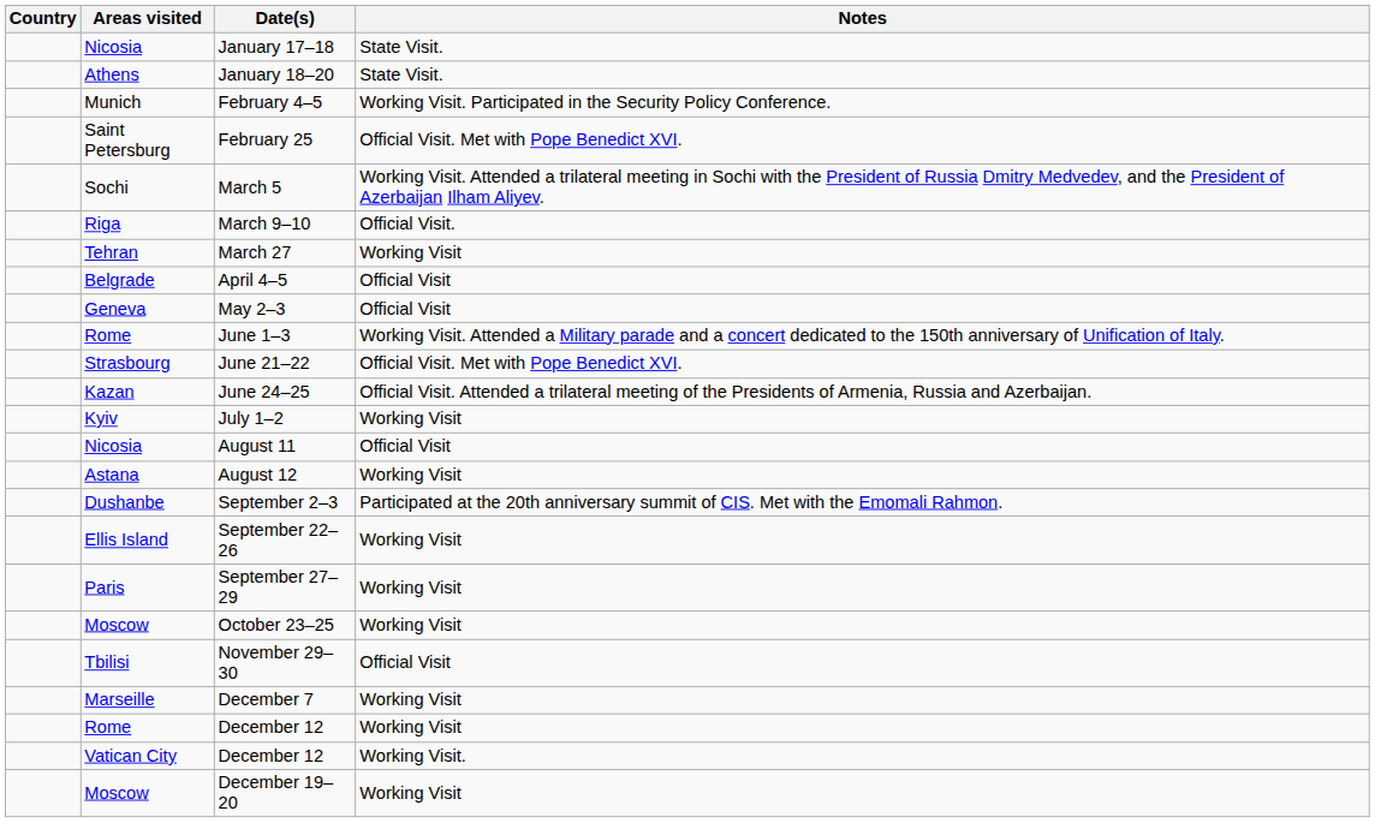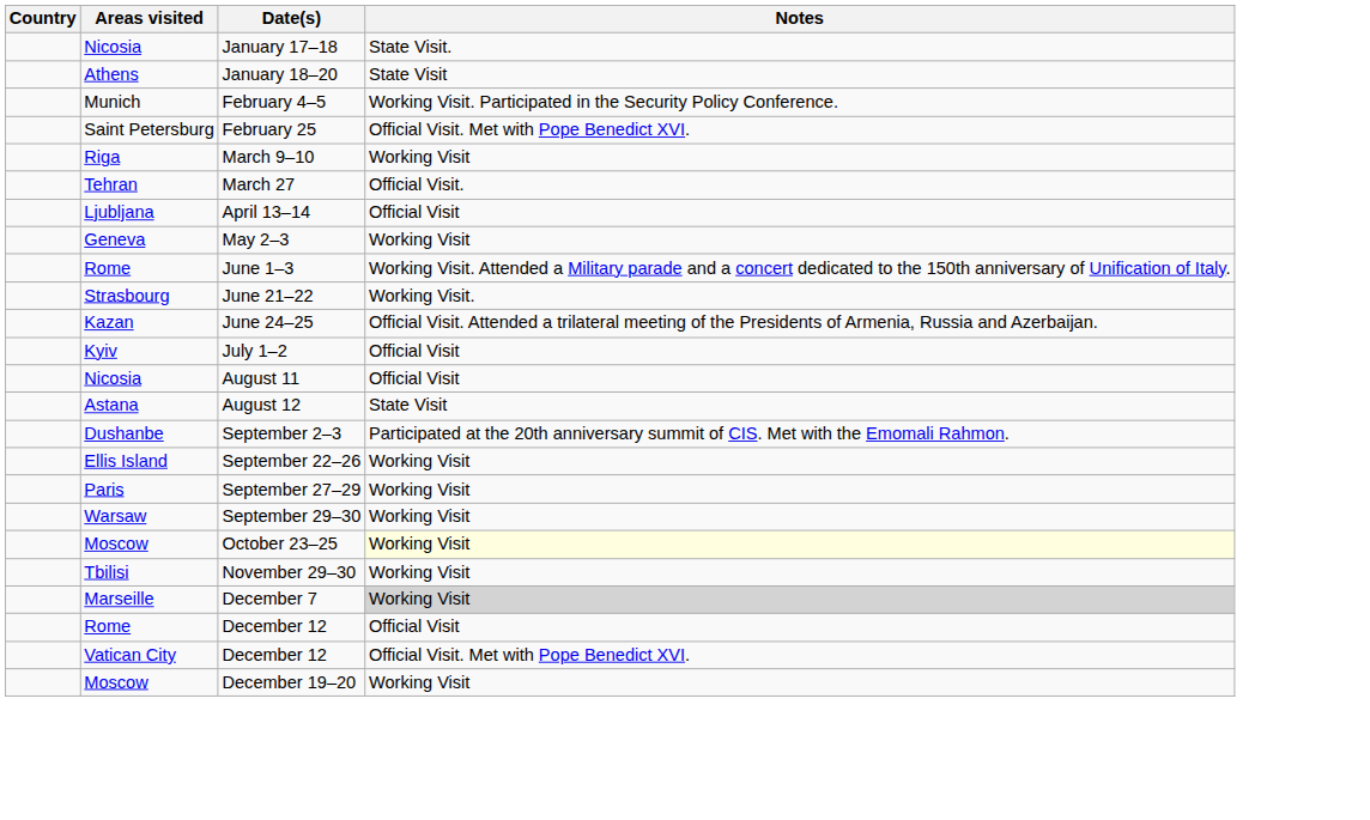 <table class="wikitable">
 <tr>
 <th>Country</th>
 <th>Areas visited</th>
 <th>Date(s)</th>
 <th>Notes</th>
 </tr>
 <tr>
 <td></td>
 <td><a href='#'>Nicosia</a></td>
 <td>January 17–18</td>
 <td>State Visit.</td>
 </tr>
 <tr>
 <td></td>
 <td><a href='#'>Athens</a></td>
 <td>January 18–20</td>
-<td>State Visit.</td>
+<td>State Visit</td>
 </tr>
 <tr>
 <td></td>
 <td>Munich</td>
 <td>February 4–5</td>
 <td>Working Visit. Participated in the Security Policy Conference.</td>
 </tr>
 <tr>
 <td></td>
 <td>Saint Petersburg</td>
 <td>February 25</td>
 <td>Official Visit. Met with <a href='#'>Pope Benedict XVI</a>.</td>
 </tr>
 <tr>
 <td></td>
-<td>Sochi</td>
-<td>March 5</td>
-<td>Working Visit. Attended a trilateral meeting in Sochi with the <a href='#'>President of Russia</a> <a href='#'>Dmitry Medvedev</a>, and the <a href='#'>President of Azerbaijan</a> <a href='#'>Ilham Aliyev</a>.</td>
-</tr>
-<tr>
-<td></td>
 <td><a href='#'>Riga</a></td>
 <td>March 9–10</td>
-<td>Official Visit.</td>
+<td>Working Visit</td>
 </tr>
 <tr>
 <td></td>
 <td><a href='#'>Tehran</a></td>
 <td>March 27</td>
-<td>Working Visit</td>
+<td>Official Visit.</td>
 </tr>
 <tr>
 <td></td>
-<td><a href='#'>Belgrade</a></td>
-<td>April 4–5</td>
+<td><a href='#'>Ljubljana</a></td>
+<td>April 13–14</td>
 <td>Official Visit</td>
 </tr>
 <tr>
 <td></td>
 <td><a href='#'>Geneva</a></td>
 <td>May 2–3</td>
-<td>Official Visit</td>
+<td>Working Visit</td>
 </tr>
 <tr>
 <td></td>
 <td><a href='#'>Rome</a></td>
 <td>June 1–3</td>
 <td>Working Visit. Attended a <a href='#'>Military parade</a> and a <a href='#'>concert</a> dedicated to the 150th anniversary of <a href='#'>Unification of Italy</a>.</td>
 </tr>
 <tr>
 <td></td>
 <td><a href='#'>Strasbourg</a></td>
 <td>June 21–22</td>
-<td>Official Visit. Met with <a href='#'>Pope Benedict XVI</a>.</td>
+<td>Working Visit.</td>
 </tr>
 <tr>
 <td></td>
 <td><a href='#'>Kazan</a></td>
 <td>June 24–25</td>
 <td>Official Visit. Attended a trilateral meeting of the Presidents of Armenia, Russia and Azerbaijan.</td>
 </tr>
 <tr>
 <td></td>
 <td><a href='#'>Kyiv</a></td>
 <td>July 1–2</td>
-<td>Working Visit</td>
+<td>Official Visit</td>
 </tr>
 <tr>
 <td></td>
 <td><a href='#'>Nicosia</a></td>
 <td>August 11</td>
 <td>Official Visit</td>
 </tr>
 <tr>
 <td></td>
 <td><a href='#'>Astana</a></td>
 <td>August 12</td>
-<td>Working Visit</td>
+<td>State Visit</td>
 </tr>
 <tr>
 <td></td>
 <td><a href='#'>Dushanbe</a></td>
 <td>September 2–3</td>
 <td>Participated at the 20th anniversary summit of <a href='#'>CIS</a>. Met with the <a href='#'>Emomali Rahmon</a>.</td>
 </tr>
 <tr>
 <td></td>
 <td><a href='#'>Ellis Island</a></td>
 <td>September 22–26</td>
 <td>Working Visit</td>
 </tr>
 <tr>
 <td></td>
 <td><a href='#'>Paris</a></td>
 <td>September 27–29</td>
 <td>Working Visit</td>
 </tr>
 <tr>
 <td></td>
+<td><a href='#'>Warsaw</a></td>
+<td>September 29–30</td>
+<td>Working Visit</td>
+</tr>
+<tr>
+<td></td>
 <td><a href='#'>Moscow</a></td>
 <td>October 23–25</td>
-<td>Working Visit</td>
+<td style="background: lightyellow;">Working Visit</td>
 </tr>
 <tr>
 <td></td>
 <td><a href='#'>Tbilisi</a></td>
 <td>November 29–30</td>
-<td>Official Visit</td>
+<td>Working Visit</td>
 </tr>
 <tr>
 <td></td>
 <td><a href='#'>Marseille</a></td>
 <td>December 7</td>
-<td>Working Visit</td>
+<td style="background: lightgrey;">Working Visit</td>
 </tr>
 <tr>
 <td></td>
 <td><a href='#'>Rome</a></td>
 <td>December 12</td>
-<td>Working Visit</td>
+<td>Official Visit</td>
 </tr>
 <tr>
 <td></td>
 <td><a href='#'>Vatican City</a></td>
 <td>December 12</td>
-<td>Working Visit.</td>
+<td>Official Visit. Met with <a href='#'>Pope Benedict XVI</a>.</td>
 </tr>
 <tr>
 <td></td>
 <td><a href='#'>Moscow</a></td>
 <td>December 19–20</td>
 <td>Working Visit</td>
 </tr>
 </table>
